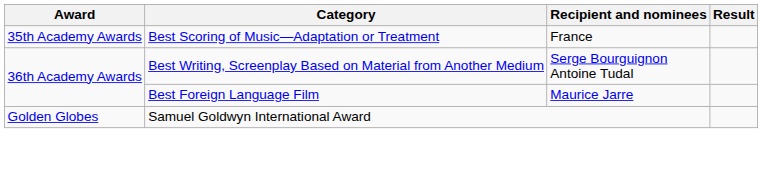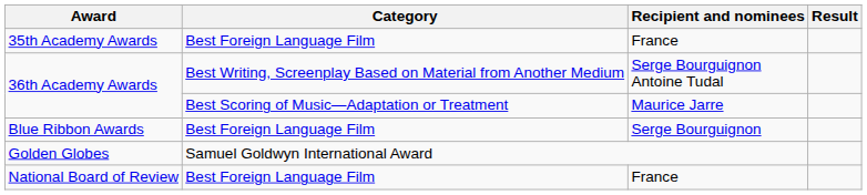 <table class="wikitable">
 <tr>
 <th>Award</th>
 <th>Category</th>
 <th>Recipient and nominees</th>
 <th>Result</th>
 </tr>
 <tr>
 <td><a href='#'>35th Academy Awards</a></td>
-<td><a href='#'>Best Scoring of Music—Adaptation or Treatment</a></td>
+<td><a href='#'>Best Foreign Language Film</a></td>
 <td>France</td>
 <td></td>
 </tr>
 <tr>
 <td rowspan=2><a href='#'>36th Academy Awards</a></td>
 <td><a href='#'>Best Writing, Screenplay Based on Material from Another Medium</a></td>
 <td><a href='#'>Serge Bourguignon</a><br>Antoine Tudal</td>
 <td></td>
 </tr>
 <tr>
+<td><a href='#'>Best Scoring of Music—Adaptation or Treatment</a></td>
+<td><a href='#'>Maurice Jarre</a></td>
+<td></td>
+</tr>
+<tr>
+<td><a href='#'>Blue Ribbon Awards</a></td>
 <td><a href='#'>Best Foreign Language Film</a></td>
-<td><a href='#'>Maurice Jarre</a></td>
+<td><a href='#'>Serge Bourguignon</a></td>
 <td></td>
 </tr>
 <tr>
 <td><a href='#'>Golden Globes</a></td>
 <td colspan=2>Samuel Goldwyn International Award</td>
 <td></td>
 </tr>
+<tr>
+<td><a href='#'>National Board of Review</a></td>
+<td><a href='#'>Best Foreign Language Film</a></td>
+<td>France</td>
+<td></td>
+</tr>
 </table>
